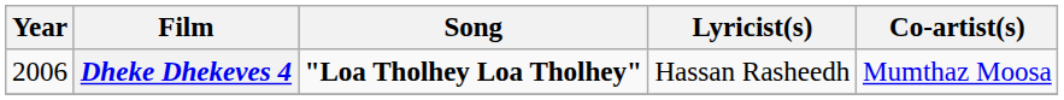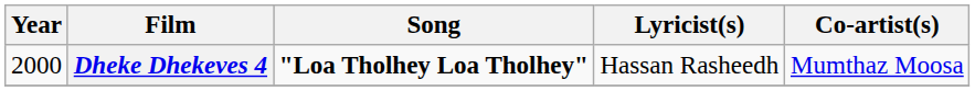 <table class="wikitable plainrowheaders">
 <tr>
 <th scope="col">Year</th>
 <th scope="col">Film</th>
 <th scope="col">Song</th>
 <th scope="col">Lyricist(s)</th>
 <th scope="col">Co-artist(s)</th>
 </tr>
 <tr>
-<td>2006</td>
+<td>2000</td>
 <th scope="row"><em><a href='#'>Dheke Dhekeves 4</a></em></th>
 <td><strong>"Loa Tholhey Loa Tholhey"</strong></td>
 <td>Hassan Rasheedh</td>
 <td><a href='#'>Mumthaz Moosa</a></td>
 </tr>
 <tr>
 </tr>
 </table>
